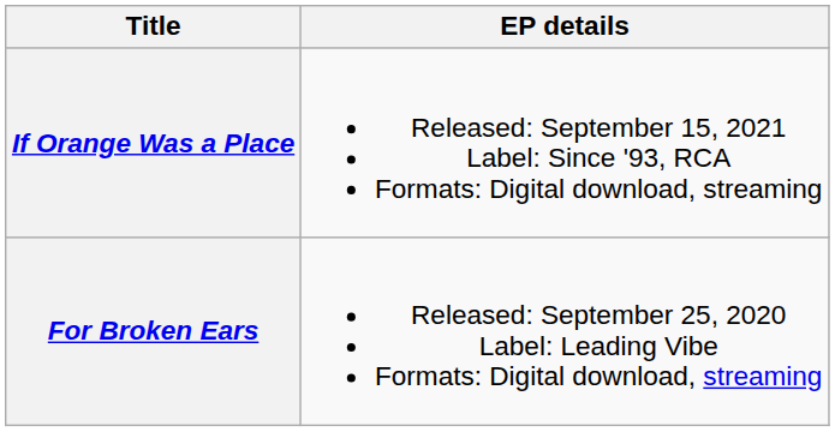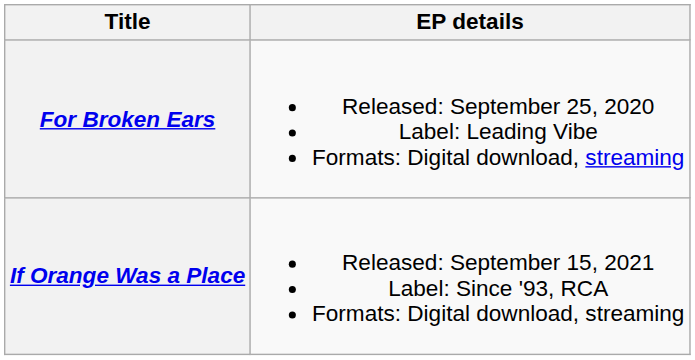 <table class="wikitable plainrowheaders" style="text-align:center;">
 <tr>
 <th scope="col">Title</th>
 <th scope="col">EP details</th>
 </tr>
 <tr>
+<th scope="row"><em><a href='#'>For Broken Ears</a></em></th>
+<td><br><ul><li>Released: September 25, 2020</li><li>Label: Leading Vibe</li><li>Formats: Digital download, <a href='#'>streaming</a></li></ul></td>
+</tr>
+<tr>
 <th scope="row"><em><a href='#'>If Orange Was a Place</a></em></th>
 <td><br><ul><li>Released: September 15, 2021</li><li>Label: Since '93, RCA</li><li>Formats: Digital download, streaming</li></ul></td>
 </tr>
-<tr>
-<th scope="row"><em><a href='#'>For Broken Ears</a></em></th>
-<td><br><ul><li>Released: September 25, 2020</li><li>Label: Leading Vibe</li><li>Formats: Digital download, <a href='#'>streaming</a></li></ul></td>
-</tr>
 </table>
